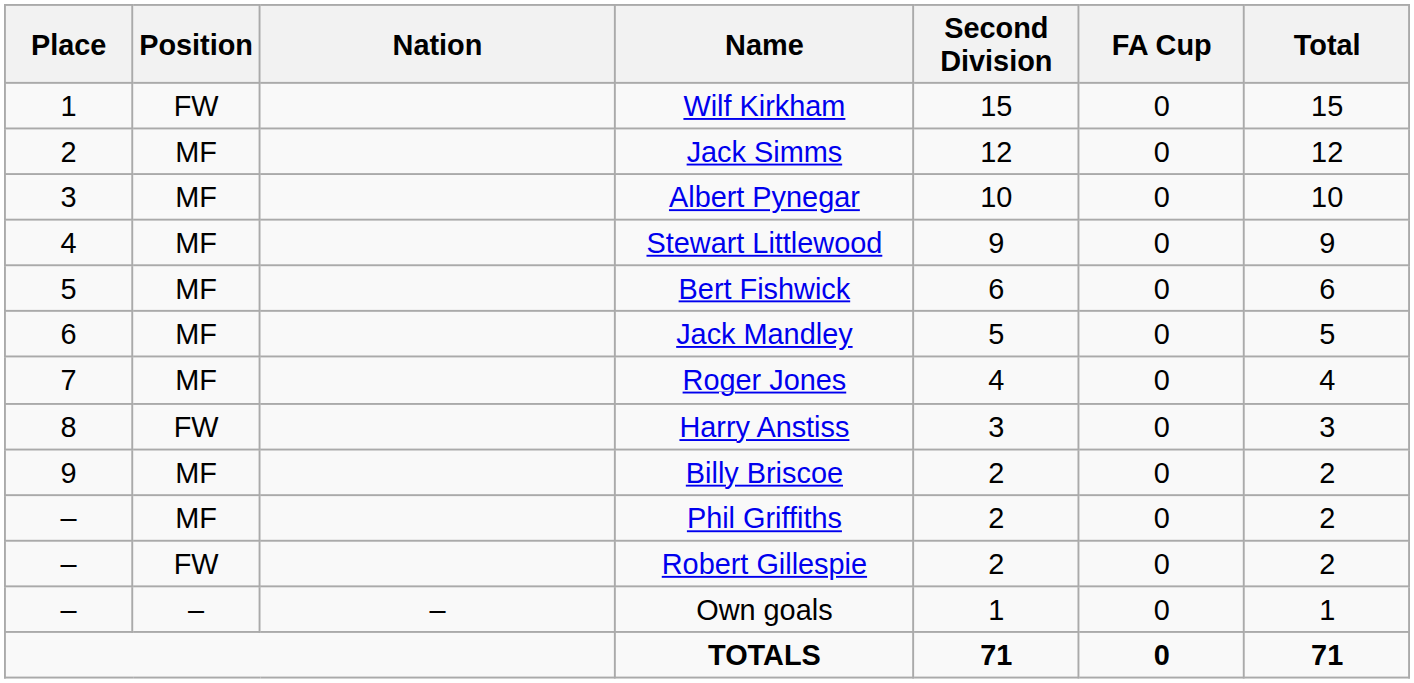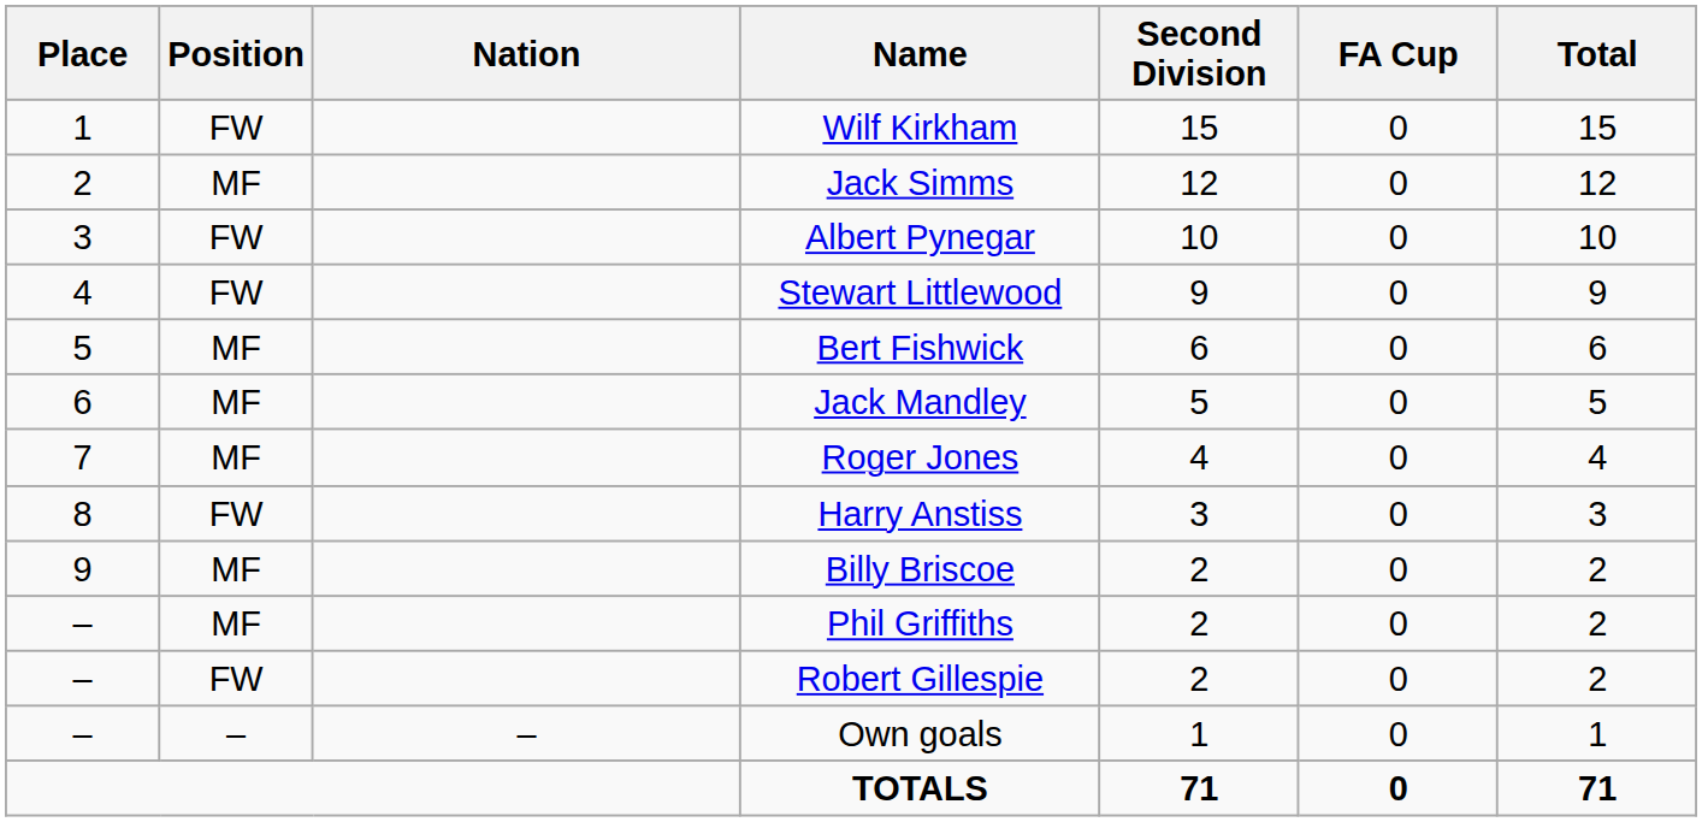 <table class="wikitable" style="font-size: 95%; text-align: center;">
 <tr>
 <th width=60>Place</th>
 <th width=60>Position</th>
 <th width=180>Nation</th>
 <th width=150>Name</th>
 <th width=80>Second Division</th>
 <th width=80>FA Cup</th>
 <th width=80>Total</th>
 </tr>
 <tr>
 <td>1</td>
 <td>FW</td>
 <td></td>
 <td><a href='#'>Wilf Kirkham</a></td>
 <td>15</td>
 <td>0</td>
 <td>15</td>
 </tr>
 <tr>
 <td>2</td>
 <td>MF</td>
 <td></td>
 <td><a href='#'>Jack Simms</a></td>
 <td>12</td>
 <td>0</td>
 <td>12</td>
 </tr>
 <tr>
 <td>3</td>
-<td>MF</td>
+<td>FW</td>
 <td></td>
 <td><a href='#'>Albert Pynegar</a></td>
 <td>10</td>
 <td>0</td>
 <td>10</td>
 </tr>
 <tr>
 <td>4</td>
-<td>MF</td>
+<td>FW</td>
 <td></td>
 <td><a href='#'>Stewart Littlewood</a></td>
 <td>9</td>
 <td>0</td>
 <td>9</td>
 </tr>
 <tr>
 <td>5</td>
 <td>MF</td>
 <td></td>
 <td><a href='#'>Bert Fishwick</a></td>
 <td>6</td>
 <td>0</td>
 <td>6</td>
 </tr>
 <tr>
 <td>6</td>
 <td>MF</td>
 <td></td>
 <td><a href='#'>Jack Mandley</a></td>
 <td>5</td>
 <td>0</td>
 <td>5</td>
 </tr>
 <tr>
 <td>7</td>
 <td>MF</td>
 <td></td>
 <td><a href='#'>Roger Jones</a></td>
 <td>4</td>
 <td>0</td>
 <td>4</td>
 </tr>
 <tr>
 <td>8</td>
 <td>FW</td>
 <td></td>
 <td><a href='#'>Harry Anstiss</a></td>
 <td>3</td>
 <td>0</td>
 <td>3</td>
 </tr>
 <tr>
 <td>9</td>
 <td>MF</td>
 <td></td>
 <td><a href='#'>Billy Briscoe</a></td>
 <td>2</td>
 <td>0</td>
 <td>2</td>
 </tr>
 <tr>
 <td>–</td>
 <td>MF</td>
 <td></td>
 <td><a href='#'>Phil Griffiths</a></td>
 <td>2</td>
 <td>0</td>
 <td>2</td>
 </tr>
 <tr>
 <td>–</td>
 <td>FW</td>
 <td></td>
 <td><a href='#'>Robert Gillespie</a></td>
 <td>2</td>
 <td>0</td>
 <td>2</td>
 </tr>
 <tr>
 <td>–</td>
 <td>–</td>
 <td>–</td>
 <td>Own goals</td>
 <td>1</td>
 <td>0</td>
 <td>1</td>
 </tr>
 <tr>
 <td colspan="3"></td>
 <td><strong>TOTALS</strong></td>
 <td><strong>71</strong></td>
 <td><strong>0</strong></td>
 <td><strong>71</strong></td>
 </tr>
 </table>
